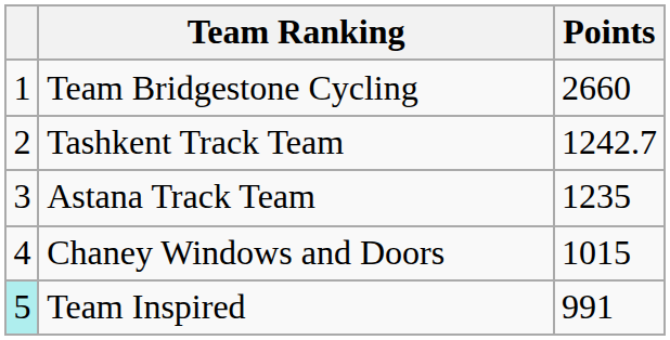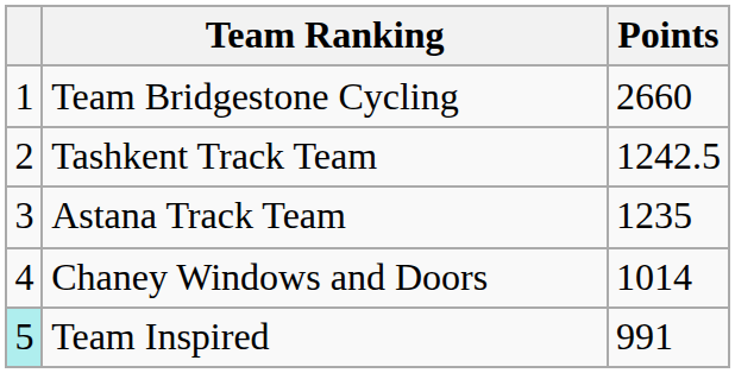 <table class="wikitable col3right">
 <tr>
 <th></th>
 <th style="width:230px; white-space:nowrap;">Team Ranking</th>
 <th style="width:20px;">Points</th>
 </tr>
 <tr>
 <td>1</td>
 <td> Team Bridgestone Cycling</td>
 <td>2660</td>
 </tr>
 <tr>
 <td>2</td>
 <td> Tashkent Track Team</td>
-<td>1242.7</td>
+<td>1242.5</td>
 </tr>
 <tr>
 <td>3</td>
 <td> Astana Track Team</td>
 <td>1235</td>
 </tr>
 <tr>
 <td>4</td>
 <td> Chaney Windows and Doors</td>
-<td>1015</td>
+<td>1014</td>
 </tr>
 <tr>
 <td style="background: paleturquoise;">5</td>
 <td> Team Inspired</td>
 <td>991</td>
 </tr>
 </table>
